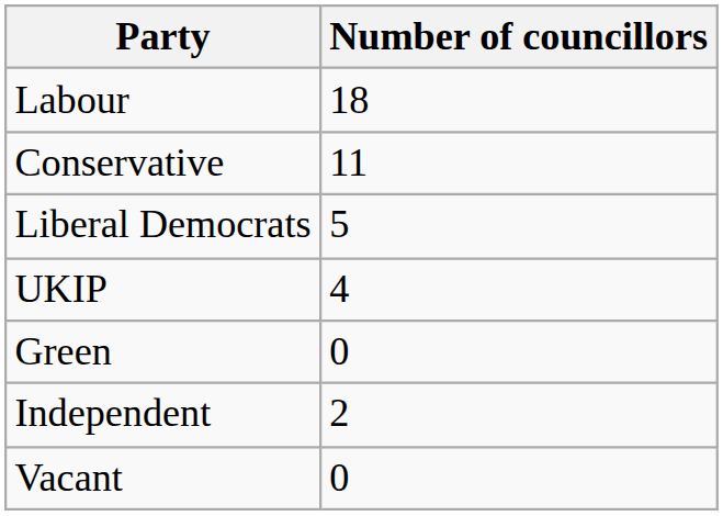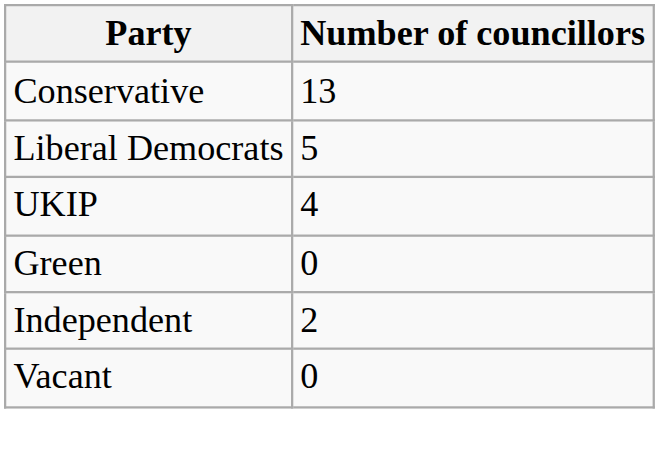 <table class="wikitable">
 <tr>
 <th>Party</th>
 <th>Number of councillors</th>
 </tr>
 <tr>
-<td>Labour</td>
-<td>18</td>
-</tr>
-<tr>
 <td>Conservative</td>
-<td>11</td>
+<td>13</td>
 </tr>
 <tr>
 <td>Liberal Democrats</td>
 <td>5</td>
 </tr>
 <tr>
 <td>UKIP</td>
 <td>4</td>
 </tr>
 <tr>
 <td>Green</td>
 <td>0</td>
 </tr>
 <tr>
 <td>Independent</td>
 <td>2</td>
 </tr>
 <tr>
 <td>Vacant</td>
 <td>0</td>
 </tr>
 </table>
